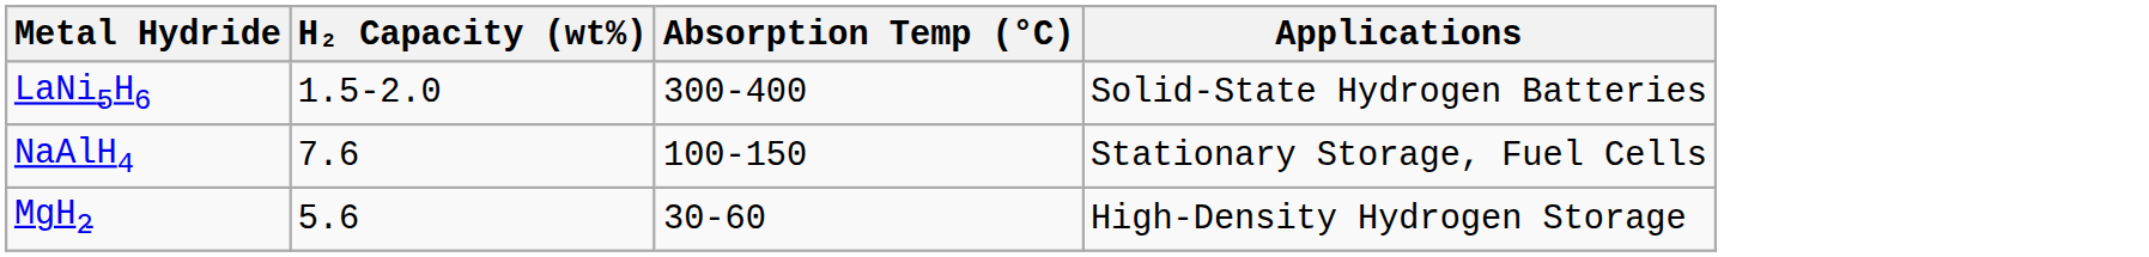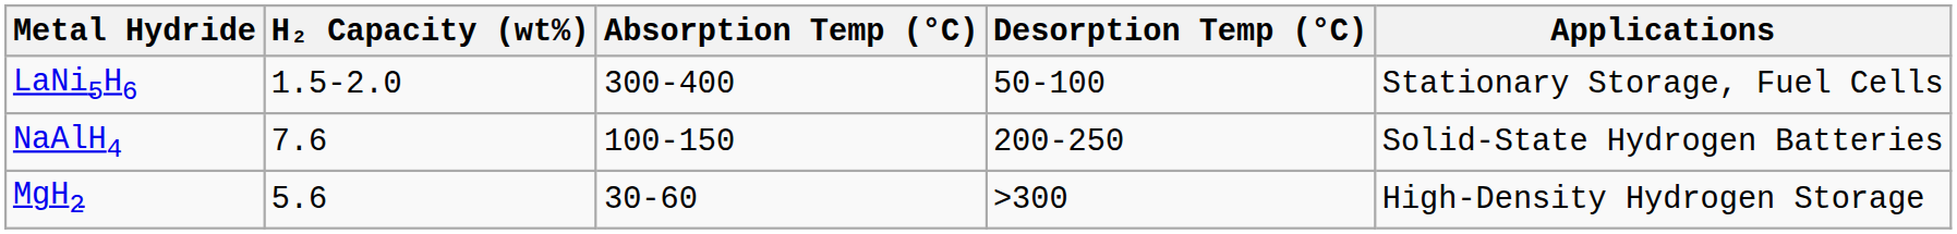 <table class="wikitable">
 <tr>
 <th>Metal Hydride</th>
 <th>H₂ Capacity (wt%)</th>
 <th>Absorption Temp (°C)</th>
+<th>Desorption Temp (°C)</th>
 <th>Applications</th>
 </tr>
 <tr>
 <td><a href='#'>LaNi<sub>5</sub>H<sub>6</sub></a></td>
 <td>1.5-2.0</td>
 <td>300-400</td>
-<td>Solid-State Hydrogen Batteries</td>
+<td>50-100</td>
+<td>Stationary Storage, Fuel Cells</td>
 </tr>
 <tr>
 <td><a href='#'>NaAlH<sub>4</sub></a></td>
 <td>7.6</td>
 <td>100-150</td>
-<td>Stationary Storage, Fuel Cells</td>
+<td>200-250</td>
+<td>Solid-State Hydrogen Batteries</td>
 </tr>
 <tr>
 <td><a href='#'>MgH<sub>2</sub></a></td>
 <td>5.6</td>
 <td>30-60</td>
+<td>>300</td>
 <td>High-Density Hydrogen Storage</td>
 </tr>
 </table>
